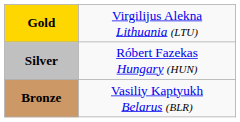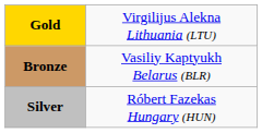 <table class="wikitable" style=" text-align:center; font-size:110%;" width="35%">
 <tr>
 <td bgcolor="gold"><strong>Gold</strong></td>
 <td> <a href='#'>Virgilijus Alekna</a><br><em><a href='#'>Lithuania</a> <small>(LTU)</small></em></td>
 </tr>
 <tr>
+<td bgcolor="CC9966"><strong>Bronze</strong></td>
+<td> <a href='#'>Vasiliy Kaptyukh</a><br><em><a href='#'>Belarus</a> <small>(BLR)</small></em></td>
+</tr>
+<tr>
 <td bgcolor="silver"><strong>Silver</strong></td>
 <td> <a href='#'>Róbert Fazekas</a><br><em><a href='#'>Hungary</a> <small>(HUN)</small></em></td>
 </tr>
-<tr>
-<td bgcolor="CC9966"><strong>Bronze</strong></td>
-<td> <a href='#'>Vasiliy Kaptyukh</a><br><em><a href='#'>Belarus</a> <small>(BLR)</small></em></td>
-</tr>
 </table>
